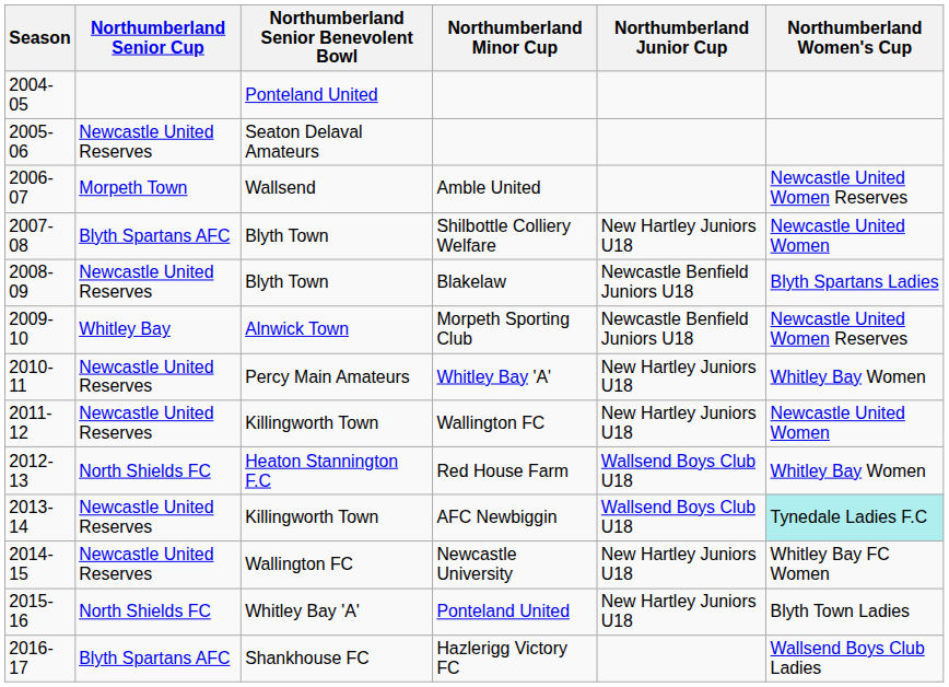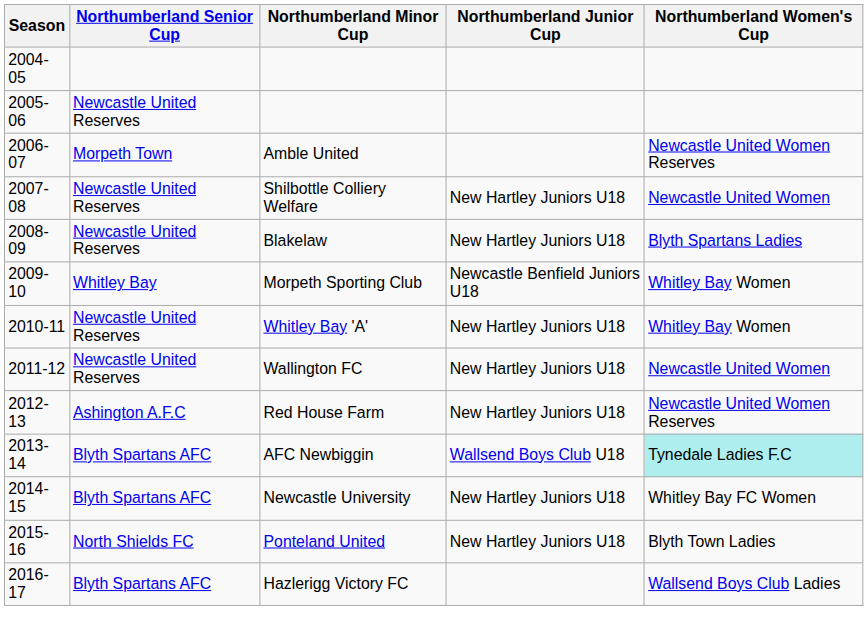 <table class="wikitable" style="textalign-center">
 <tr>
 <th>Season</th>
 <th><a href='#'>Northumberland Senior Cup</a></th>
-<th>Northumberland Senior Benevolent Bowl</th>
 <th>Northumberland Minor Cup</th>
 <th>Northumberland Junior Cup</th>
 <th>Northumberland Women's Cup</th>
 </tr>
 <tr>
 <td>2004-05</td>
 <td></td>
-<td><a href='#'>Ponteland United</a></td>
 <td></td>
 <td></td>
 <td></td>
 </tr>
 <tr>
 <td>2005-06</td>
 <td><a href='#'>Newcastle United</a> Reserves</td>
-<td>Seaton Delaval Amateurs</td>
 <td></td>
 <td></td>
 <td></td>
 </tr>
 <tr>
 <td>2006-07</td>
 <td><a href='#'>Morpeth Town</a></td>
-<td>Wallsend</td>
 <td>Amble United</td>
 <td></td>
 <td><a href='#'>Newcastle United Women</a> Reserves</td>
 </tr>
 <tr>
 <td>2007-08</td>
-<td><a href='#'>Blyth Spartans AFC</a></td>
-<td>Blyth Town</td>
+<td><a href='#'>Newcastle United</a> Reserves</td>
 <td>Shilbottle Colliery Welfare</td>
 <td>New Hartley Juniors U18</td>
 <td><a href='#'>Newcastle United Women</a></td>
 </tr>
 <tr>
 <td>2008-09</td>
 <td><a href='#'>Newcastle United</a> Reserves</td>
-<td>Blyth Town</td>
 <td>Blakelaw</td>
-<td>Newcastle Benfield Juniors U18</td>
+<td>New Hartley Juniors U18</td>
 <td><a href='#'>Blyth Spartans Ladies</a></td>
 </tr>
 <tr>
 <td>2009-10</td>
 <td><a href='#'>Whitley Bay</a></td>
-<td><a href='#'>Alnwick Town</a></td>
 <td>Morpeth Sporting Club</td>
 <td>Newcastle Benfield Juniors U18</td>
-<td><a href='#'>Newcastle United Women</a> Reserves</td>
+<td><a href='#'>Whitley Bay</a> Women</td>
 </tr>
 <tr>
 <td>2010-11</td>
 <td><a href='#'>Newcastle United</a> Reserves</td>
-<td>Percy Main Amateurs</td>
 <td><a href='#'>Whitley Bay</a> 'A'</td>
 <td>New Hartley Juniors U18</td>
 <td><a href='#'>Whitley Bay</a> Women</td>
 </tr>
 <tr>
 <td>2011-12</td>
 <td><a href='#'>Newcastle United</a> Reserves</td>
-<td>Killingworth Town</td>
 <td>Wallington FC</td>
 <td>New Hartley Juniors U18</td>
 <td><a href='#'>Newcastle United Women</a></td>
 </tr>
 <tr>
 <td>2012-13</td>
-<td><a href='#'>North Shields FC</a></td>
-<td><a href='#'>Heaton Stannington F.C</a></td>
+<td><a href='#'>Ashington A.F.C</a></td>
 <td>Red House Farm</td>
-<td><a href='#'>Wallsend Boys Club</a> U18</td>
-<td><a href='#'>Whitley Bay</a> Women</td>
+<td>New Hartley Juniors U18</td>
+<td><a href='#'>Newcastle United Women</a> Reserves</td>
 </tr>
 <tr>
 <td>2013-14</td>
-<td><a href='#'>Newcastle United</a> Reserves</td>
-<td>Killingworth Town</td>
+<td><a href='#'>Blyth Spartans AFC</a></td>
 <td>AFC Newbiggin</td>
 <td><a href='#'>Wallsend Boys Club</a> U18</td>
 <td style="background: paleturquoise;">Tynedale Ladies F.C</td>
 </tr>
 <tr>
 <td>2014-15</td>
-<td><a href='#'>Newcastle United</a> Reserves</td>
-<td>Wallington FC</td>
+<td><a href='#'>Blyth Spartans AFC</a></td>
 <td>Newcastle University</td>
 <td>New Hartley Juniors U18</td>
 <td>Whitley Bay FC Women</td>
 </tr>
 <tr>
 <td>2015-16</td>
 <td><a href='#'>North Shields FC</a></td>
-<td>Whitley Bay 'A'</td>
 <td><a href='#'>Ponteland United</a></td>
 <td>New Hartley Juniors U18</td>
 <td>Blyth Town Ladies</td>
 </tr>
 <tr>
 <td>2016-17</td>
 <td><a href='#'>Blyth Spartans AFC</a></td>
-<td>Shankhouse FC</td>
 <td>Hazlerigg Victory FC</td>
 <td></td>
 <td><a href='#'>Wallsend Boys Club</a> Ladies</td>
 </tr>
 </table>
